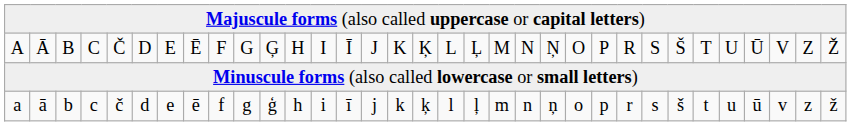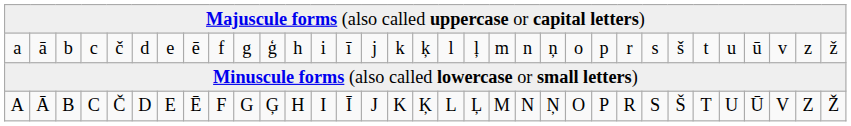 <table class=wikitable style=text-align:center>
 <tr>
 <td bgcolor="#EFEFEF" colspan="33"><strong><a href='#'>Majuscule forms</a></strong> (also called <strong>uppercase</strong> or <strong>capital letters</strong>)</td>
+</tr>
+<tr>
+<td>a</td>
+<td>ā</td>
+<td>b</td>
+<td>c</td>
+<td>č</td>
+<td>d</td>
+<td>e</td>
+<td>ē</td>
+<td>f</td>
+<td>g</td>
+<td>ģ</td>
+<td>h</td>
+<td>i</td>
+<td>ī</td>
+<td>j</td>
+<td>k</td>
+<td>ķ</td>
+<td>l</td>
+<td>ļ</td>
+<td>m</td>
+<td>n</td>
+<td>ņ</td>
+<td>o</td>
+<td>p</td>
+<td>r</td>
+<td>s</td>
+<td>š</td>
+<td>t</td>
+<td>u</td>
+<td>ū</td>
+<td>v</td>
+<td>z</td>
+<td>ž</td>
+</tr>
+<tr>
+<td bgcolor="#EFEFEF" colspan="33"><strong><a href='#'>Minuscule forms</a></strong> (also called <strong>lowercase</strong> or <strong>small letters</strong>)</td>
 </tr>
 <tr>
 <td width=15>A</td>
 <td width=15>Ā</td>
 <td width=15>B</td>
 <td width=15>C</td>
 <td width=15>Č</td>
 <td width=15>D</td>
 <td width=15>E</td>
 <td width=15>Ē</td>
 <td width=15>F</td>
 <td width=15>G</td>
 <td width=15>Ģ</td>
 <td width=15>H</td>
 <td width=15>I</td>
 <td width=15>Ī</td>
 <td width=15>J</td>
 <td width=15>K</td>
 <td width=15>Ķ</td>
 <td width=15>L</td>
 <td width=15>Ļ</td>
 <td width=15>M</td>
 <td width=15>N</td>
 <td width=15>Ņ</td>
 <td width=15>O</td>
 <td width=15>P</td>
 <td width=15>R</td>
 <td width=15>S</td>
 <td width=15>Š</td>
 <td width=15>T</td>
 <td width=15>U</td>
 <td width=15>Ū</td>
 <td width=15>V</td>
 <td width=15>Z</td>
 <td width=15>Ž</td>
 </tr>
-<tr>
-<td bgcolor="#EFEFEF" colspan="33"><strong><a href='#'>Minuscule forms</a></strong> (also called <strong>lowercase</strong> or <strong>small letters</strong>)</td>
-</tr>
-<tr>
-<td>a</td>
-<td>ā</td>
-<td>b</td>
-<td>c</td>
-<td>č</td>
-<td>d</td>
-<td>e</td>
-<td>ē</td>
-<td>f</td>
-<td>g</td>
-<td>ģ</td>
-<td>h</td>
-<td>i</td>
-<td>ī</td>
-<td>j</td>
-<td>k</td>
-<td>ķ</td>
-<td>l</td>
-<td>ļ</td>
-<td>m</td>
-<td>n</td>
-<td>ņ</td>
-<td>o</td>
-<td>p</td>
-<td>r</td>
-<td>s</td>
-<td>š</td>
-<td>t</td>
-<td>u</td>
-<td>ū</td>
-<td>v</td>
-<td>z</td>
-<td>ž</td>
-</tr>
 </table>
